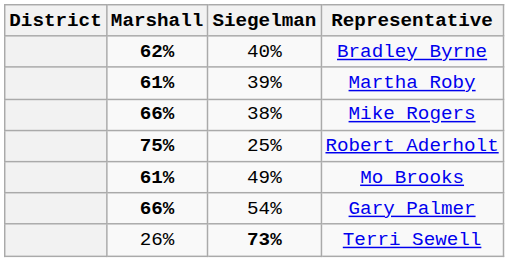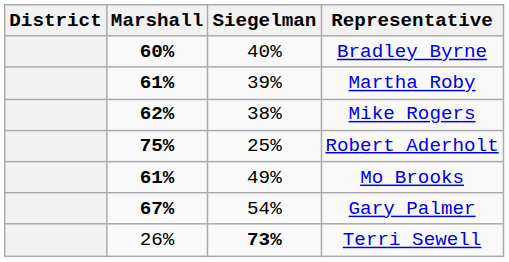 <table class=wikitable>
 <tr>
 <th>District</th>
 <th>Marshall</th>
 <th>Siegelman</th>
 <th>Representative</th>
 </tr>
 <tr align=center>
 <th></th>
-<td><strong>62%</strong></td>
+<td><strong>60%</strong></td>
 <td>40%</td>
 <td><a href='#'>Bradley Byrne</a></td>
 </tr>
 <tr align=center>
 <th></th>
 <td><strong>61%</strong></td>
 <td>39%</td>
 <td><a href='#'>Martha Roby</a></td>
 </tr>
 <tr align=center>
 <th></th>
-<td><strong>66%</strong></td>
+<td><strong>62%</strong></td>
 <td>38%</td>
 <td><a href='#'>Mike Rogers</a></td>
 </tr>
 <tr align=center>
 <th></th>
 <td><strong>75%</strong></td>
 <td>25%</td>
 <td><a href='#'>Robert Aderholt</a></td>
 </tr>
 <tr align=center>
 <th></th>
 <td><strong>61%</strong></td>
 <td>49%</td>
 <td><a href='#'>Mo Brooks</a></td>
 </tr>
 <tr align=center>
 <th></th>
-<td><strong>66%</strong></td>
+<td><strong>67%</strong></td>
 <td>54%</td>
 <td><a href='#'>Gary Palmer</a></td>
 </tr>
 <tr align=center>
 <th></th>
 <td>26%</td>
 <td><strong>73%</strong></td>
 <td><a href='#'>Terri Sewell</a></td>
 </tr>
 </table>
